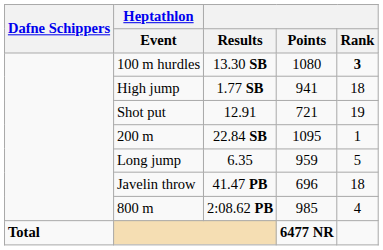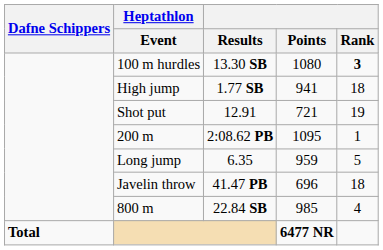 <table class=wikitable style="font-size:90%;">
 <tr>
 <th rowspan="2"><a href='#'>Dafne Schippers</a></th>
 <th><a href='#'>Heptathlon</a></th>
 <th colspan="3"></th>
 </tr>
 <tr>
 <th>Event</th>
 <th>Results</th>
 <th>Points</th>
 <th>Rank</th>
 </tr>
 <tr style="border-top: single;">
 <td rowspan="7"></td>
 <td>100 m hurdles</td>
 <td align=center>13.30 <strong>SB</strong></td>
 <td align=center>1080</td>
 <td align=center><strong>3</strong></td>
 </tr>
 <tr>
 <td>High jump</td>
 <td align=center>1.77 <strong>SB</strong></td>
 <td align=center>941</td>
 <td align=center>18</td>
 </tr>
 <tr>
 <td>Shot put</td>
 <td align=center>12.91</td>
 <td align=center>721</td>
 <td align=center>19</td>
 </tr>
 <tr>
 <td>200 m</td>
-<td align=center>22.84 <strong>SB</strong></td>
+<td align=center>2:08.62 <strong>PB</strong></td>
 <td align=center>1095</td>
 <td align=center>1</td>
 </tr>
 <tr>
 <td>Long jump</td>
 <td align=center>6.35</td>
 <td align=center>959</td>
 <td align=center>5</td>
 </tr>
 <tr>
 <td>Javelin throw</td>
 <td align=center>41.47 <strong>PB</strong></td>
 <td align=center>696</td>
 <td align=center>18</td>
 </tr>
 <tr>
 <td>800 m</td>
-<td align=center>2:08.62 <strong>PB</strong></td>
+<td align=center>22.84 <strong>SB</strong></td>
 <td align=center>985</td>
 <td align=center>4</td>
 </tr>
 <tr style="border-top: single;">
 <td><strong>Total</strong></td>
 <td colspan="2" style="background:wheat;"></td>
 <td align=center><strong>6477</strong> <strong>NR</strong></td>
 <td align=center></td>
 </tr>
 </table>
